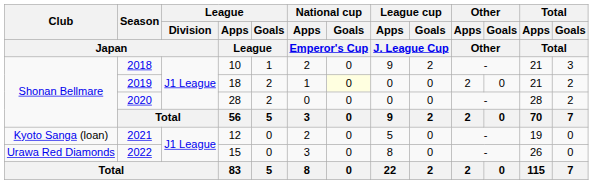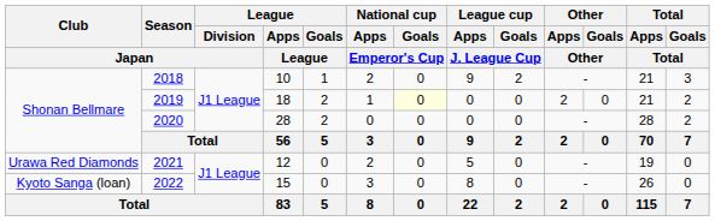 <table class="wikitable" style="text-align:center;">
 <tr>
 <th rowspan=2>Club</th>
 <th rowspan=2>Season</th>
 <th colspan=3>League</th>
 <th colspan=2>National cup</th>
 <th colspan=2>League cup</th>
 <th colspan=2>Other</th>
 <th colspan=2>Total</th>
 </tr>
 <tr>
 <th>Division</th>
 <th>Apps</th>
 <th>Goals</th>
 <th>Apps</th>
 <th>Goals</th>
 <th>Apps</th>
 <th>Goals</th>
 <th>Apps</th>
 <th>Goals</th>
 <th>Apps</th>
 <th>Goals</th>
 </tr>
 <tr>
 <th colspan=3>Japan</th>
 <th colspan=2>League</th>
 <th colspan=2><a href='#'>Emperor's Cup</a></th>
 <th colspan=2><a href='#'>J. League Cup</a></th>
 <th colspan=2>Other</th>
 <th colspan=2>Total</th>
 </tr>
 <tr>
 <td rowspan="4"><a href='#'>Shonan Bellmare</a></td>
 <td><a href='#'>2018</a></td>
 <td rowspan="3"><a href='#'>J1 League</a></td>
 <td>10</td>
 <td>1</td>
 <td>2</td>
 <td>0</td>
 <td>9</td>
 <td>2</td>
 <td colspan="2">-</td>
 <td>21</td>
 <td>3</td>
 </tr>
 <tr>
 <td><a href='#'>2019</a></td>
 <td>18</td>
 <td>2</td>
 <td>1</td>
 <td style="background: lightyellow;">0</td>
 <td>0</td>
 <td>0</td>
 <td>2</td>
 <td>0</td>
 <td>21</td>
 <td>2</td>
 </tr>
 <tr>
 <td><a href='#'>2020</a></td>
 <td>28</td>
 <td>2</td>
 <td>0</td>
 <td>0</td>
 <td>0</td>
 <td>0</td>
 <td colspan="2">-</td>
 <td>28</td>
 <td>2</td>
 </tr>
 <tr>
 <th colspan="2">Total</th>
 <th>56</th>
 <th>5</th>
 <th>3</th>
 <th>0</th>
 <th>9</th>
 <th>2</th>
 <th>2</th>
 <th>0</th>
 <th>70</th>
 <th>7</th>
 </tr>
 <tr>
-<td><a href='#'>Kyoto Sanga</a> (loan)</td>
+<td><a href='#'>Urawa Red Diamonds</a></td>
 <td><a href='#'>2021</a></td>
 <td rowspan="2"><a href='#'>J1 League</a></td>
 <td>12</td>
 <td>0</td>
 <td>2</td>
 <td>0</td>
 <td>5</td>
 <td>0</td>
 <td colspan="2">-</td>
 <td>19</td>
 <td>0</td>
 </tr>
 <tr>
-<td><a href='#'>Urawa Red Diamonds</a></td>
+<td><a href='#'>Kyoto Sanga</a> (loan)</td>
 <td><a href='#'>2022</a></td>
 <td>15</td>
 <td>0</td>
 <td>3</td>
 <td>0</td>
 <td>8</td>
 <td>0</td>
 <td colspan="2">-</td>
 <td>26</td>
 <td>0</td>
 </tr>
 <tr>
 <th colspan=3>Total</th>
 <th>83</th>
 <th>5</th>
 <th>8</th>
 <th>0</th>
 <th>22</th>
 <th>2</th>
 <th>2</th>
 <th>0</th>
 <th>115</th>
 <th>7</th>
 </tr>
 </table>
